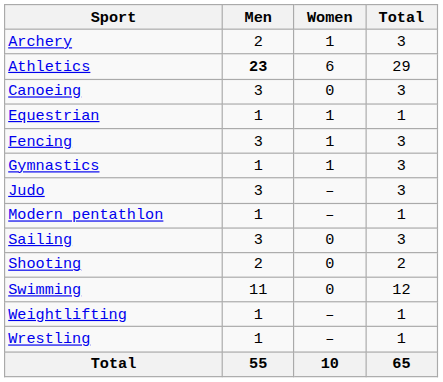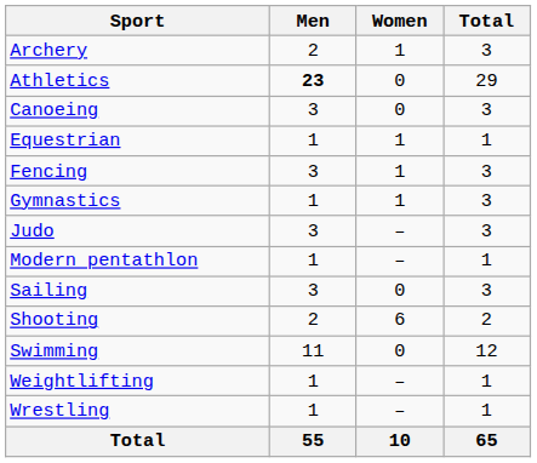 <table class="wikitable sortable" style="text-align:center;">
 <tr>
 <th width=180>Sport</th>
 <th width=55>Men</th>
 <th width=55>Women</th>
 <th width=55>Total</th>
 </tr>
 <tr>
 <td align=left><a href='#'>Archery</a></td>
 <td>2</td>
 <td>1</td>
 <td>3</td>
 </tr>
 <tr>
 <td align=left><a href='#'>Athletics</a></td>
 <td><strong>23</strong></td>
-<td>6</td>
+<td>0</td>
 <td>29</td>
 </tr>
 <tr>
 <td align=left><a href='#'>Canoeing</a></td>
 <td>3</td>
 <td>0</td>
 <td>3</td>
 </tr>
 <tr>
 <td align=left><a href='#'>Equestrian</a></td>
 <td>1</td>
 <td>1</td>
 <td>1</td>
 </tr>
 <tr>
 <td align=left><a href='#'>Fencing</a></td>
 <td>3</td>
 <td>1</td>
 <td>3</td>
 </tr>
 <tr>
 <td align=left><a href='#'>Gymnastics</a></td>
 <td>1</td>
 <td>1</td>
 <td>3</td>
 </tr>
 <tr>
 <td align=left><a href='#'>Judo</a></td>
 <td>3</td>
 <td>–</td>
 <td>3</td>
 </tr>
 <tr>
 <td align=left><a href='#'>Modern pentathlon</a></td>
 <td>1</td>
 <td>–</td>
 <td>1</td>
 </tr>
 <tr>
 <td align=left><a href='#'>Sailing</a></td>
 <td>3</td>
 <td>0</td>
 <td>3</td>
 </tr>
 <tr>
 <td align=left><a href='#'>Shooting</a></td>
 <td>2</td>
-<td>0</td>
+<td>6</td>
 <td>2</td>
 </tr>
 <tr>
 <td align=left><a href='#'>Swimming</a></td>
 <td>11</td>
 <td>0</td>
 <td>12</td>
 </tr>
 <tr>
 <td align=left><a href='#'>Weightlifting</a></td>
 <td>1</td>
 <td>–</td>
 <td>1</td>
 </tr>
 <tr>
 <td align=left><a href='#'>Wrestling</a></td>
 <td>1</td>
 <td>–</td>
 <td>1</td>
 </tr>
 <tr>
 <th>Total</th>
 <th>55</th>
 <th>10</th>
 <th>65</th>
 </tr>
 </table>
